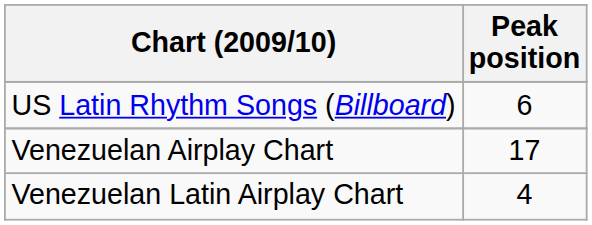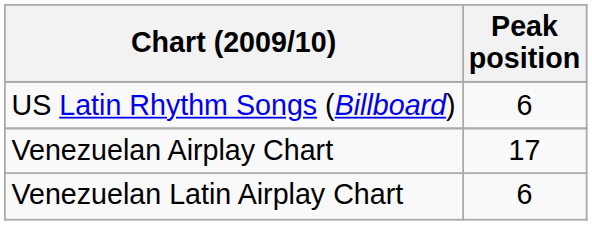 <table class="wikitable sortable">
 <tr>
 <th align="left">Chart (2009/10)</th>
 <th align="left">Peak<br>position</th>
 </tr>
 <tr>
 </tr>
 <tr>
 <td>US <a href='#'>Latin Rhythm Songs</a> (<em><a href='#'>Billboard</a></em>)</td>
 <td align="center">6</td>
 </tr>
 <tr>
 </tr>
 <tr>
 </tr>
 <tr>
 <td>Venezuelan Airplay Chart</td>
 <td align="center">17</td>
 </tr>
 <tr>
 <td>Venezuelan Latin Airplay Chart</td>
-<td align="center">4</td>
+<td align="center">6</td>
 </tr>
 </table>
